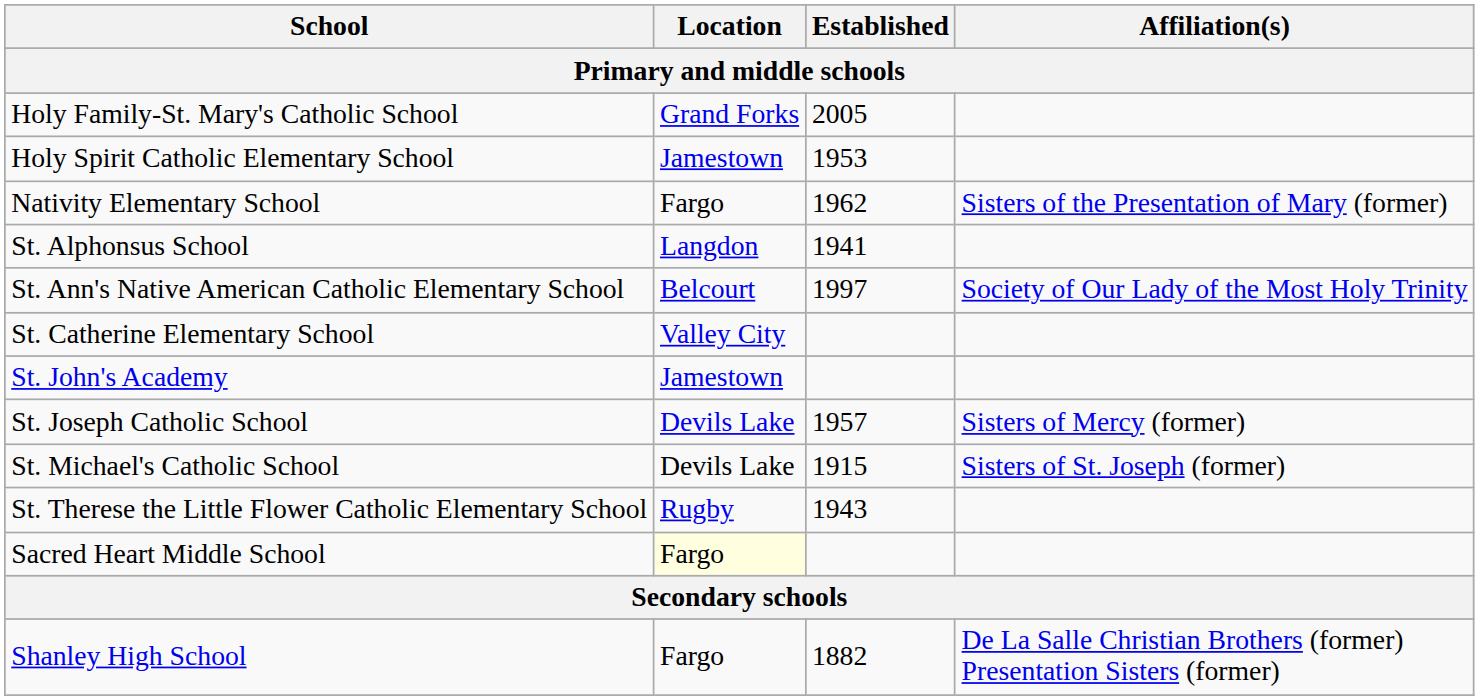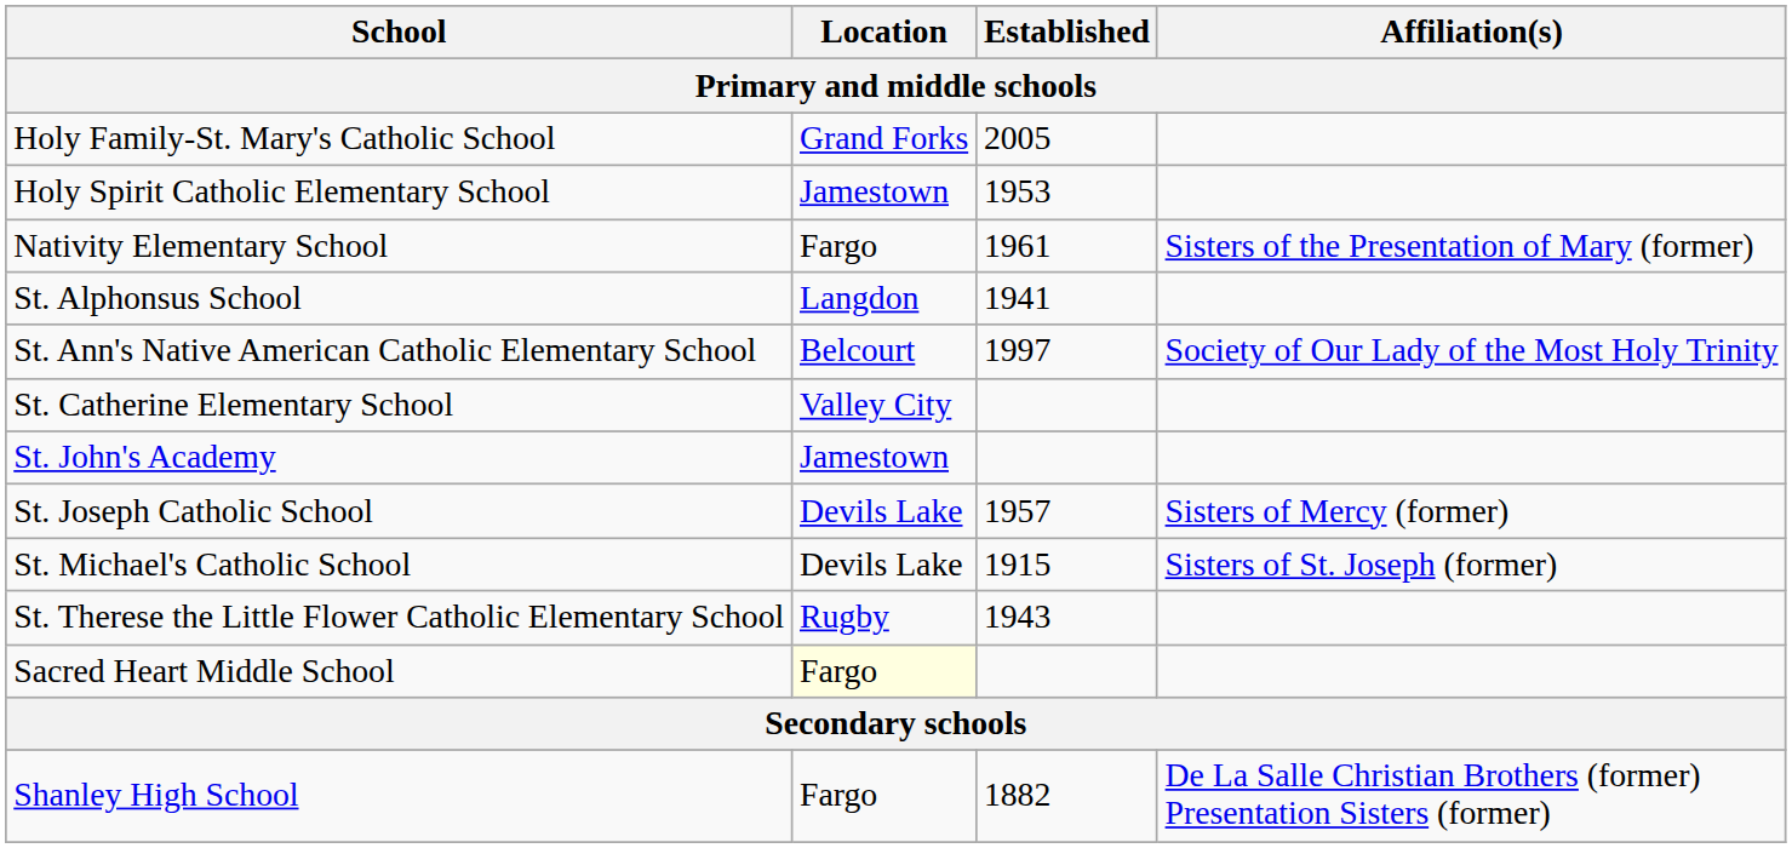 <table class="wikitable">
 <tr>
 <th scope="col">School</th>
 <th scope="col">Location</th>
 <th scope="col">Established</th>
 <th scope="col">Affiliation(s)</th>
 </tr>
 <tr>
 <th colspan="4">Primary and middle schools</th>
 </tr>
 <tr>
 <td>Holy Family-St. Mary's Catholic School</td>
 <td><a href='#'>Grand Forks</a></td>
 <td>2005</td>
 <td></td>
 </tr>
 <tr>
 <td>Holy Spirit Catholic Elementary School</td>
 <td><a href='#'>Jamestown</a></td>
 <td>1953</td>
 <td></td>
 </tr>
 <tr>
 <td>Nativity Elementary School</td>
 <td>Fargo</td>
-<td>1962</td>
+<td>1961</td>
 <td><a href='#'>Sisters of the Presentation of Mary</a> (former)</td>
 </tr>
 <tr>
 <td>St. Alphonsus School</td>
 <td><a href='#'>Langdon</a></td>
 <td>1941</td>
 <td></td>
 </tr>
 <tr>
 <td>St. Ann's Native American Catholic Elementary School</td>
 <td><a href='#'>Belcourt</a></td>
 <td>1997</td>
 <td><a href='#'>Society of Our Lady of the Most Holy Trinity</a></td>
 </tr>
 <tr>
 <td>St. Catherine Elementary School</td>
 <td><a href='#'>Valley City</a></td>
 <td></td>
 <td></td>
 </tr>
 <tr>
 <td><a href='#'>St. John's Academy</a></td>
 <td><a href='#'>Jamestown</a></td>
 <td></td>
 <td></td>
 </tr>
 <tr>
 <td>St. Joseph Catholic School</td>
 <td><a href='#'>Devils Lake</a></td>
 <td>1957</td>
 <td><a href='#'>Sisters of Mercy</a> (former)</td>
 </tr>
 <tr>
 <td>St. Michael's Catholic School</td>
 <td>Devils Lake</td>
 <td>1915</td>
 <td><a href='#'>Sisters of St. Joseph</a> (former)</td>
 </tr>
 <tr>
 <td>St. Therese the Little Flower Catholic Elementary School</td>
 <td><a href='#'>Rugby</a></td>
 <td>1943</td>
 <td></td>
 </tr>
 <tr>
 <td>Sacred Heart Middle School</td>
 <td style="background: lightyellow;">Fargo</td>
 <td></td>
 <td></td>
 </tr>
 <tr>
 <th colspan="4">Secondary schools</th>
 </tr>
 <tr>
 <td><a href='#'>Shanley High School</a></td>
 <td>Fargo</td>
 <td>1882</td>
 <td><a href='#'>De La Salle Christian Brothers</a> (former)<br><a href='#'>Presentation Sisters</a> (former)</td>
 </tr>
 </table>
